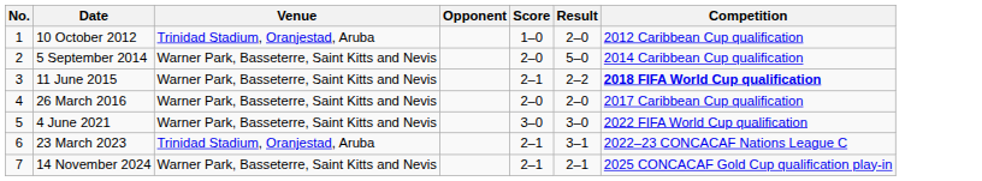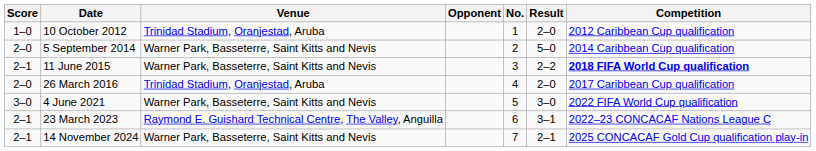 <table class="wikitable sortable">
 <tr>
-<th scope="col">No.</th>
+<th scope="col">Score</th>
 <th scope="col">Date</th>
 <th scope="col">Venue</th>
 <th scope="col">Opponent</th>
-<th scope="col">Score</th>
+<th scope="col">No.</th>
 <th scope="col">Result</th>
 <th scope="col">Competition</th>
 </tr>
 <tr>
-<td style="text-align:center">1</td>
+<td style="text-align:center">1–0</td>
 <td>10 October 2012</td>
 <td><a href='#'>Trinidad Stadium</a>, <a href='#'>Oranjestad</a>, Aruba</td>
 <td></td>
-<td style="text-align:center">1–0</td>
+<td style="text-align:center">1</td>
 <td style="text-align:center">2–0</td>
 <td><a href='#'>2012 Caribbean Cup qualification</a></td>
 </tr>
 <tr>
-<td style="text-align:center">2</td>
+<td style="text-align:center">2–0</td>
 <td>5 September 2014</td>
 <td>Warner Park, Basseterre, Saint Kitts and Nevis</td>
 <td></td>
-<td style="text-align:center">2–0</td>
+<td style="text-align:center">2</td>
 <td style="text-align:center">5–0</td>
 <td><a href='#'>2014 Caribbean Cup qualification</a></td>
 </tr>
 <tr>
-<td style="text-align:center">3</td>
+<td style="text-align:center">2–1</td>
 <td>11 June 2015</td>
 <td>Warner Park, Basseterre, Saint Kitts and Nevis</td>
 <td></td>
-<td style="text-align:center">2–1</td>
+<td style="text-align:center">3</td>
 <td style="text-align:center">2–2</td>
 <td><strong><a href='#'>2018 FIFA World Cup qualification</a></strong></td>
 </tr>
 <tr>
+<td style="text-align:center">2–0</td>
+<td>26 March 2016</td>
+<td><a href='#'>Trinidad Stadium</a>, <a href='#'>Oranjestad</a>, Aruba</td>
+<td></td>
 <td style="text-align:center">4</td>
-<td>26 March 2016</td>
-<td>Warner Park, Basseterre, Saint Kitts and Nevis</td>
-<td></td>
-<td style="text-align:center">2–0</td>
 <td style="text-align:center">2–0</td>
 <td><a href='#'>2017 Caribbean Cup qualification</a></td>
 </tr>
 <tr>
-<td style="text-align:center">5</td>
+<td style="text-align:center">3–0</td>
 <td>4 June 2021</td>
 <td>Warner Park, Basseterre, Saint Kitts and Nevis</td>
 <td></td>
-<td style="text-align:center">3–0</td>
+<td style="text-align:center">5</td>
 <td style="text-align:center">3–0</td>
 <td><a href='#'>2022 FIFA World Cup qualification</a></td>
 </tr>
 <tr>
+<td style="text-align:center">2–1</td>
+<td>23 March 2023</td>
+<td><a href='#'>Raymond E. Guishard Technical Centre</a>, <a href='#'>The Valley</a>, Anguilla</td>
+<td></td>
 <td style="text-align:center">6</td>
-<td>23 March 2023</td>
-<td><a href='#'>Trinidad Stadium</a>, <a href='#'>Oranjestad</a>, Aruba</td>
-<td></td>
-<td style="text-align:center">2–1</td>
 <td style="text-align:center">3–1</td>
 <td><a href='#'>2022–23 CONCACAF Nations League C</a></td>
 </tr>
 <tr>
-<td style="text-align:center">7</td>
+<td style="text-align:center">2–1</td>
 <td>14 November 2024</td>
 <td>Warner Park, Basseterre, Saint Kitts and Nevis</td>
 <td></td>
-<td style="text-align:center">2–1</td>
+<td style="text-align:center">7</td>
 <td style="text-align:center">2–1</td>
 <td><a href='#'>2025 CONCACAF Gold Cup qualification play-in</a></td>
 </tr>
 </table>
